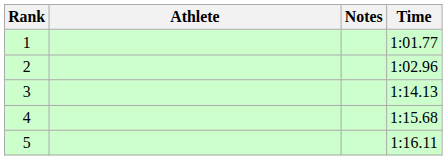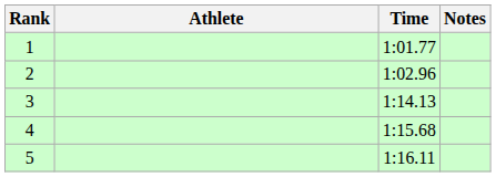 <table class="wikitable" style="text-align:center">
 <tr>
 <th>Rank</th>
 <th Style="width:18em">Athlete</th>
+<th>Time</th>
 <th>Notes</th>
-<th>Time</th>
 </tr>
 <tr style="background:#cfc">
 <td>1</td>
 <td style="text-align:left"></td>
+<td>1:01.77</td>
 <td></td>
-<td>1:01.77</td>
 </tr>
 <tr style="background:#cfc">
 <td>2</td>
 <td style="text-align:left"></td>
+<td>1:02.96</td>
 <td></td>
-<td>1:02.96</td>
 </tr>
 <tr style="background:#cfc">
 <td>3</td>
 <td style="text-align:left"></td>
+<td>1:14.13</td>
 <td></td>
-<td>1:14.13</td>
 </tr>
 <tr style="background:#cfc">
 <td>4</td>
 <td style="text-align:left"></td>
+<td>1:15.68</td>
 <td></td>
-<td>1:15.68</td>
 </tr>
 <tr style="background:#cfc">
 <td>5</td>
 <td style="text-align:left"></td>
+<td>1:16.11</td>
 <td></td>
-<td>1:16.11</td>
 </tr>
 </table>
